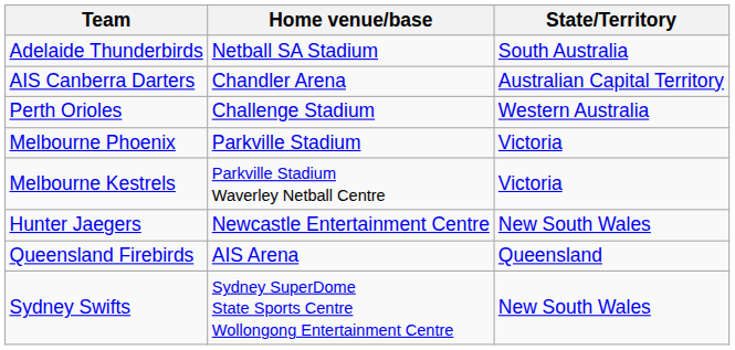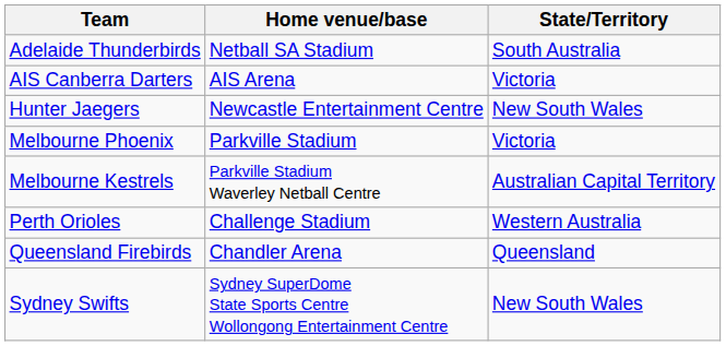 <table class="wikitable collapsible">
 <tr>
 <th>Team</th>
 <th>Home venue/base</th>
 <th>State/Territory</th>
 </tr>
 <tr>
 <td><a href='#'>Adelaide Thunderbirds</a></td>
 <td><a href='#'>Netball SA Stadium</a></td>
 <td><a href='#'>South Australia</a></td>
 </tr>
 <tr>
 <td><a href='#'>AIS Canberra Darters</a></td>
-<td><a href='#'>Chandler Arena</a></td>
-<td><a href='#'>Australian Capital Territory</a></td>
+<td><a href='#'>AIS Arena</a></td>
+<td><a href='#'>Victoria</a></td>
 </tr>
 <tr>
-<td><a href='#'>Perth Orioles</a></td>
-<td><a href='#'>Challenge Stadium</a></td>
-<td><a href='#'>Western Australia</a></td>
+<td><a href='#'>Hunter Jaegers</a></td>
+<td><a href='#'>Newcastle Entertainment Centre</a></td>
+<td><a href='#'>New South Wales</a></td>
 </tr>
 <tr>
 <td><a href='#'>Melbourne Phoenix</a></td>
 <td><a href='#'>Parkville Stadium</a></td>
 <td><a href='#'>Victoria</a></td>
 </tr>
 <tr>
 <td><a href='#'>Melbourne Kestrels</a></td>
 <td><small><a href='#'>Parkville Stadium</a><br>Waverley Netball Centre</small></td>
-<td><a href='#'>Victoria</a></td>
+<td><a href='#'>Australian Capital Territory</a></td>
 </tr>
 <tr>
-<td><a href='#'>Hunter Jaegers</a></td>
-<td><a href='#'>Newcastle Entertainment Centre</a></td>
-<td><a href='#'>New South Wales</a></td>
+<td><a href='#'>Perth Orioles</a></td>
+<td><a href='#'>Challenge Stadium</a></td>
+<td><a href='#'>Western Australia</a></td>
 </tr>
 <tr>
 <td><a href='#'>Queensland Firebirds</a></td>
-<td><a href='#'>AIS Arena</a></td>
+<td><a href='#'>Chandler Arena</a></td>
 <td><a href='#'>Queensland</a></td>
 </tr>
 <tr>
 <td><a href='#'>Sydney Swifts</a></td>
 <td><small><a href='#'>Sydney SuperDome</a><br><a href='#'>State Sports Centre</a><br><a href='#'>Wollongong Entertainment Centre</a></small></td>
 <td><a href='#'>New South Wales</a></td>
 </tr>
 </table>
